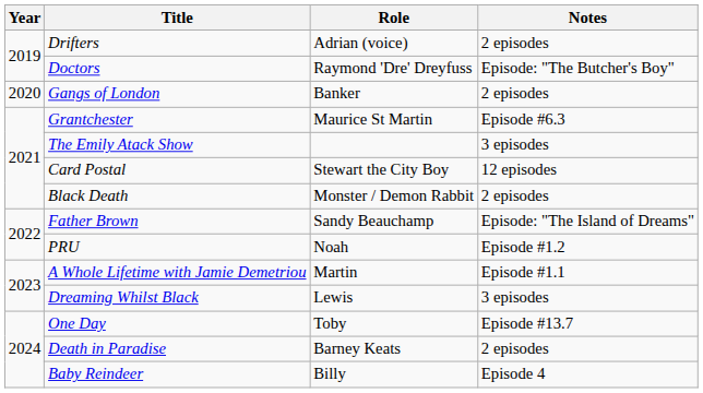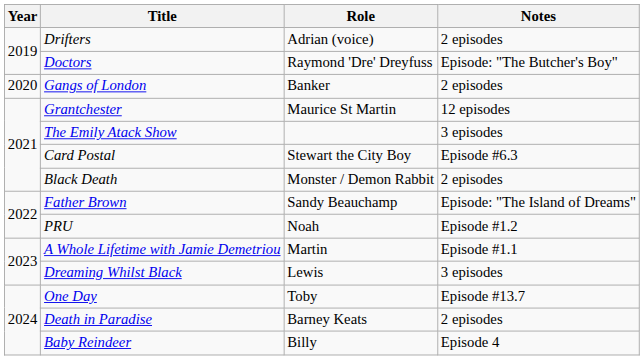 <table class="wikitable sortable">
 <tr>
 <th>Year</th>
 <th>Title</th>
 <th>Role</th>
 <th class="unsortable">Notes</th>
 </tr>
 <tr>
 <td rowspan="2">2019</td>
 <td><em>Drifters</em></td>
 <td>Adrian (voice)</td>
 <td>2 episodes</td>
 </tr>
 <tr>
 <td><em><a href='#'>Doctors</a></em></td>
 <td>Raymond 'Dre' Dreyfuss</td>
 <td>Episode: "The Butcher's Boy"</td>
 </tr>
 <tr>
 <td>2020</td>
 <td><em><a href='#'>Gangs of London</a></em></td>
 <td>Banker</td>
 <td>2 episodes</td>
 </tr>
 <tr>
 <td rowspan="4">2021</td>
 <td><em><a href='#'>Grantchester</a></em></td>
 <td>Maurice St Martin</td>
-<td>Episode #6.3</td>
+<td>12 episodes</td>
 </tr>
 <tr>
 <td><em><a href='#'>The Emily Atack Show</a></em></td>
 <td></td>
 <td>3 episodes</td>
 </tr>
 <tr>
 <td><em>Card Postal</em></td>
 <td>Stewart the City Boy</td>
-<td>12 episodes</td>
+<td>Episode #6.3</td>
 </tr>
 <tr>
 <td><em>Black Death</em></td>
 <td>Monster / Demon Rabbit</td>
 <td>2 episodes</td>
 </tr>
 <tr>
 <td rowspan="2">2022</td>
 <td><em><a href='#'>Father Brown</a></em></td>
 <td>Sandy Beauchamp</td>
 <td>Episode: "The Island of Dreams"</td>
 </tr>
 <tr>
 <td><em>PRU</em></td>
 <td>Noah</td>
 <td>Episode #1.2</td>
 </tr>
 <tr>
 <td rowspan="2">2023</td>
 <td><em><a href='#'>A Whole Lifetime with Jamie Demetriou</a></em></td>
 <td>Martin</td>
 <td>Episode #1.1</td>
 </tr>
 <tr>
 <td><em><a href='#'>Dreaming Whilst Black</a></em></td>
 <td>Lewis</td>
 <td>3 episodes</td>
 </tr>
 <tr>
 <td rowspan="3">2024</td>
 <td><em><a href='#'>One Day</a></em></td>
 <td>Toby</td>
 <td>Episode #13.7</td>
 </tr>
 <tr>
 <td><em><a href='#'>Death in Paradise</a></em></td>
 <td>Barney Keats</td>
 <td>2 episodes</td>
 </tr>
 <tr>
 <td><em><a href='#'>Baby Reindeer</a></em></td>
 <td>Billy</td>
 <td>Episode 4</td>
 </tr>
 </table>
